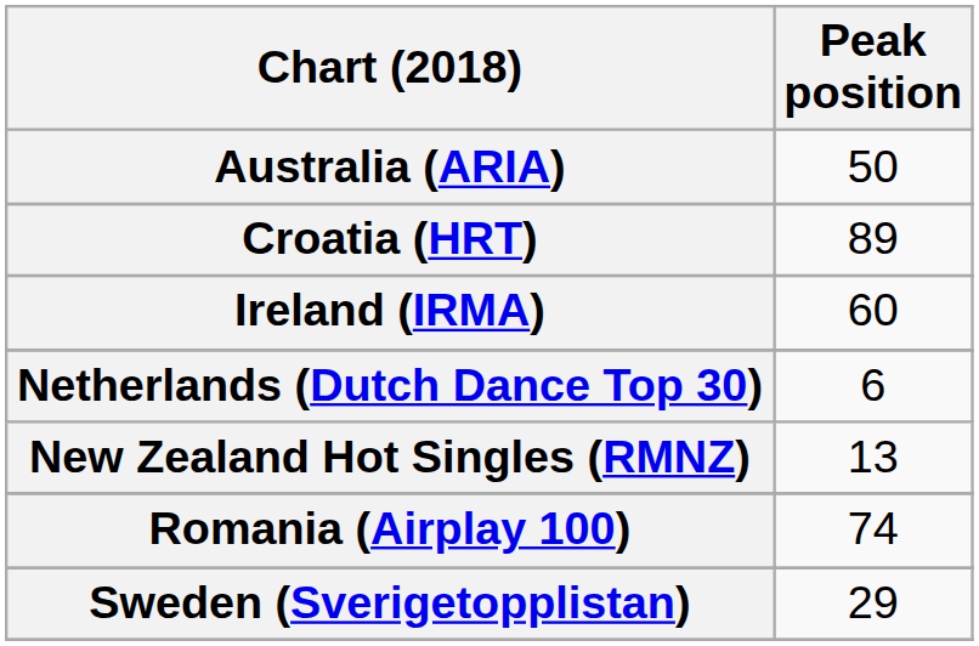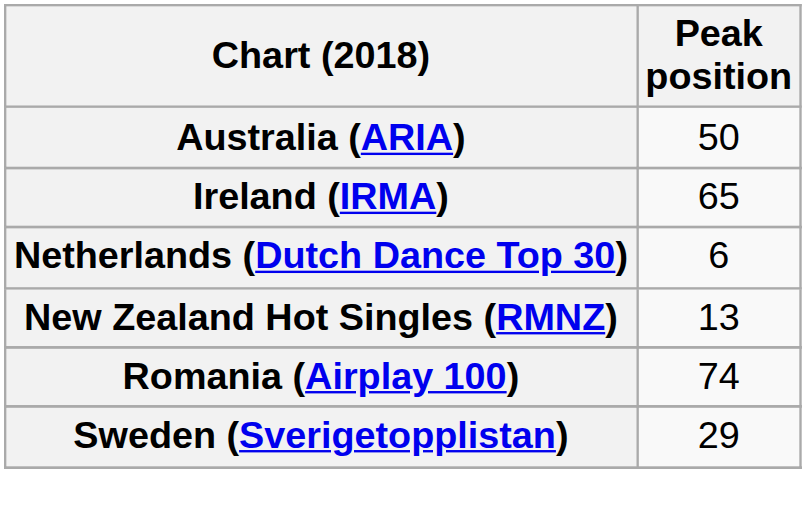 <table class="wikitable plainrowheaders sortable" style="text-align:center">
 <tr>
 <th scope="col">Chart (2018)</th>
 <th scope="col">Peak<br> position</th>
 </tr>
 <tr>
 <th scope="row">Australia (<a href='#'>ARIA</a>)</th>
 <td>50</td>
 </tr>
 <tr>
 </tr>
 <tr>
 </tr>
 <tr>
 </tr>
 <tr>
 </tr>
 <tr>
 </tr>
 <tr>
 </tr>
 <tr>
-<th scope="row">Croatia (<a href='#'>HRT</a>)</th>
-<td>89</td>
-</tr>
-<tr>
 </tr>
 <tr>
 </tr>
 <tr>
 </tr>
 <tr>
 </tr>
 <tr>
 </tr>
 <tr>
 </tr>
 <tr>
 <th scope="row">Ireland (<a href='#'>IRMA</a>)</th>
-<td>60</td>
+<td>65</td>
 </tr>
 <tr>
 </tr>
 <tr>
 </tr>
 <tr>
 <th scope="row">Netherlands (<a href='#'>Dutch Dance Top 30</a>)</th>
 <td>6</td>
 </tr>
 <tr>
 <th scope="row">New Zealand Hot Singles (<a href='#'>RMNZ</a>)</th>
 <td>13</td>
 </tr>
 <tr>
 </tr>
 <tr>
 <th scope="row">Romania (<a href='#'>Airplay 100</a>)</th>
 <td>74</td>
 </tr>
 <tr>
 </tr>
 <tr>
 <th scope="row">Sweden (<a href='#'>Sverigetopplistan</a>)</th>
 <td>29</td>
 </tr>
 <tr>
 </tr>
 <tr>
 </tr>
 </table>
